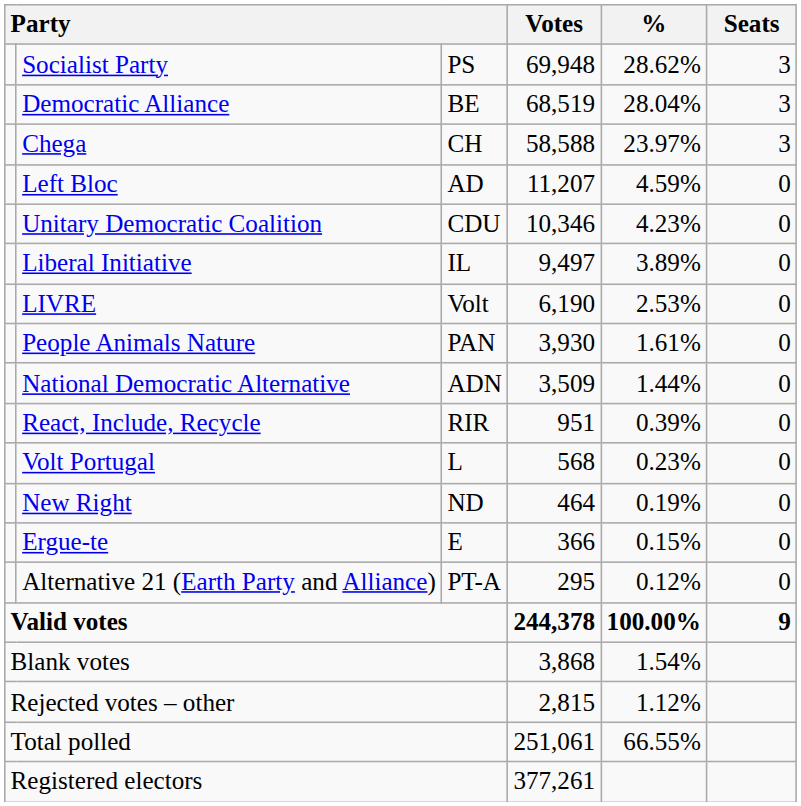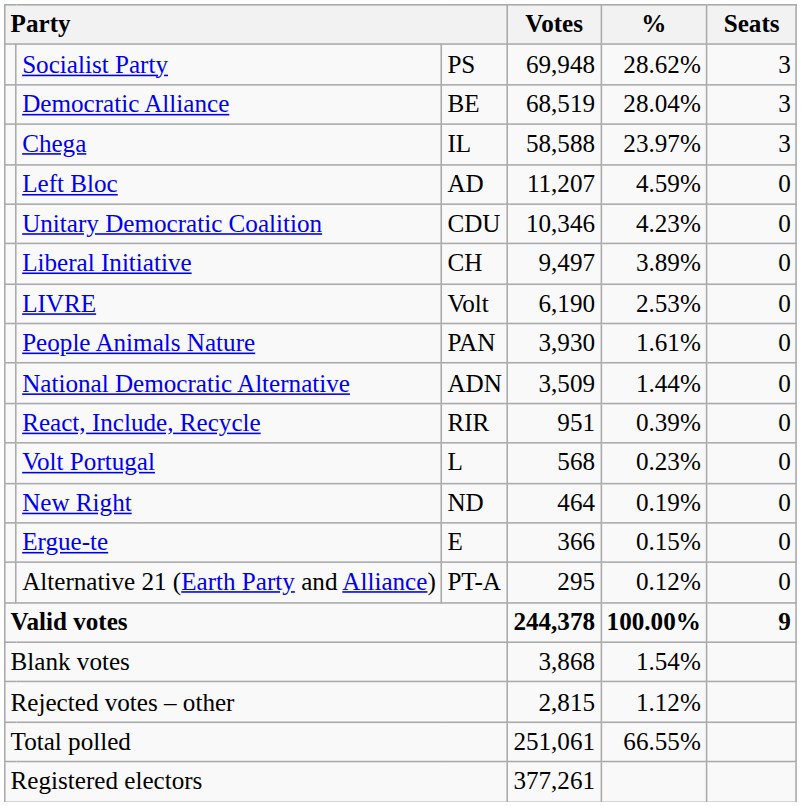 <table class="wikitable" border="1" style="text-align:right;">
 <tr>
 <th style="text-align:left;" colspan=3>Party</th>
 <th align=center width="50">Votes</th>
 <th align=center width="50">%</th>
 <th align=center width="50">Seats</th>
 </tr>
 <tr>
 <td></td>
 <td align=left><a href='#'>Socialist Party</a></td>
 <td align=left>PS</td>
 <td>69,948</td>
 <td>28.62%</td>
 <td>3</td>
 </tr>
 <tr>
 <td></td>
 <td align=left><a href='#'>Democratic Alliance</a></td>
 <td align=left>BE</td>
 <td>68,519</td>
 <td>28.04%</td>
 <td>3</td>
 </tr>
 <tr>
 <td></td>
 <td align=left><a href='#'>Chega</a></td>
-<td align=left>CH</td>
+<td align=left>IL</td>
 <td>58,588</td>
 <td>23.97%</td>
 <td>3</td>
 </tr>
 <tr>
 <td></td>
 <td align=left><a href='#'>Left Bloc</a></td>
 <td align=left>AD</td>
 <td>11,207</td>
 <td>4.59%</td>
 <td>0</td>
 </tr>
 <tr>
 <td></td>
 <td align=left style="white-space: nowrap;"><a href='#'>Unitary Democratic Coalition</a></td>
 <td align=left>CDU</td>
 <td>10,346</td>
 <td>4.23%</td>
 <td>0</td>
 </tr>
 <tr>
 <td></td>
 <td align=left><a href='#'>Liberal Initiative</a></td>
-<td align=left>IL</td>
+<td align=left>CH</td>
 <td>9,497</td>
 <td>3.89%</td>
 <td>0</td>
 </tr>
 <tr>
 <td></td>
 <td align=left><a href='#'>LIVRE</a></td>
 <td align=left>Volt</td>
 <td>6,190</td>
 <td>2.53%</td>
 <td>0</td>
 </tr>
 <tr>
 <td></td>
 <td align=left><a href='#'>People Animals Nature</a></td>
 <td align=left>PAN</td>
 <td>3,930</td>
 <td>1.61%</td>
 <td>0</td>
 </tr>
 <tr>
 <td></td>
 <td align=left><a href='#'>National Democratic Alternative</a></td>
 <td align=left>ADN</td>
 <td>3,509</td>
 <td>1.44%</td>
 <td>0</td>
 </tr>
 <tr>
 <td></td>
 <td align=left><a href='#'>React, Include, Recycle</a></td>
 <td align=left>RIR</td>
 <td>951</td>
 <td>0.39%</td>
 <td>0</td>
 </tr>
 <tr>
 <td></td>
 <td align=left><a href='#'>Volt Portugal</a></td>
 <td align=left>L</td>
 <td>568</td>
 <td>0.23%</td>
 <td>0</td>
 </tr>
 <tr>
 <td></td>
 <td align=left><a href='#'>New Right</a></td>
 <td align=left>ND</td>
 <td>464</td>
 <td>0.19%</td>
 <td>0</td>
 </tr>
 <tr>
 <td></td>
 <td align=left><a href='#'>Ergue-te</a></td>
 <td align=left>E</td>
 <td>366</td>
 <td>0.15%</td>
 <td>0</td>
 </tr>
 <tr>
 <td></td>
 <td align=left>Alternative 21 (<a href='#'>Earth Party</a> and <a href='#'>Alliance</a>)</td>
 <td align=left>PT-A</td>
 <td>295</td>
 <td>0.12%</td>
 <td>0</td>
 </tr>
 <tr style="font-weight:bold">
 <td align=left colspan=3>Valid votes</td>
 <td>244,378</td>
 <td>100.00%</td>
 <td>9</td>
 </tr>
 <tr>
 <td align=left colspan=3>Blank votes</td>
 <td>3,868</td>
 <td>1.54%</td>
 <td></td>
 </tr>
 <tr>
 <td align=left colspan=3>Rejected votes – other</td>
 <td>2,815</td>
 <td>1.12%</td>
 <td></td>
 </tr>
 <tr>
 <td align=left colspan=3>Total polled</td>
 <td>251,061</td>
 <td>66.55%</td>
 <td></td>
 </tr>
 <tr>
 <td align=left colspan=3>Registered electors</td>
 <td>377,261</td>
 <td></td>
 <td></td>
 </tr>
 </table>
